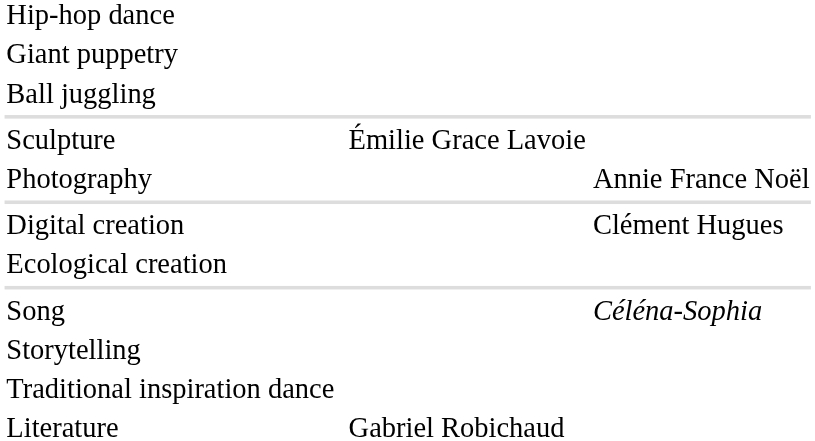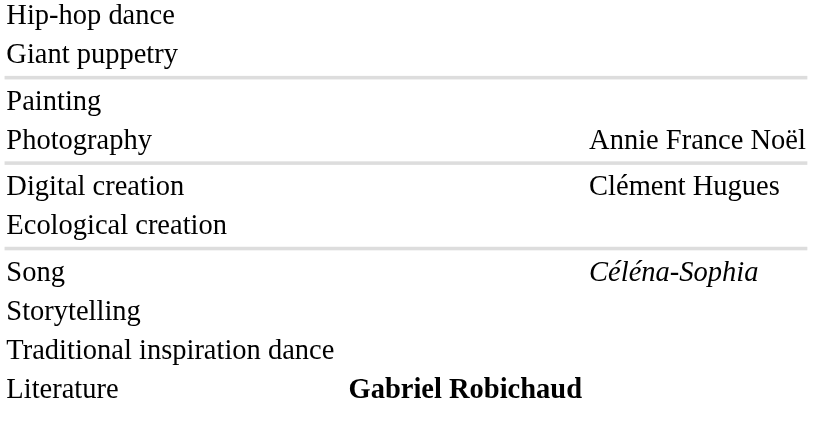 <table>
 <tr>
 <td>Hip-hop dance</td>
 <td></td>
 <td></td>
 <td></td>
 </tr>
 <tr>
 <td>Giant puppetry</td>
 <td></td>
 <td></td>
 <td></td>
 </tr>
-<tr>
-<td>Ball juggling</td>
-<td></td>
-<td></td>
-<td></td>
-</tr>
 <tr bgcolor=#dddddd>
 <td colspan=4></td>
 </tr>
 <tr>
-<td>Sculpture</td>
+<td>Painting</td>
 <td></td>
-<td>Émilie Grace Lavoie<br></td>
+<td></td>
 <td></td>
 </tr>
 <tr>
 <td>Photography</td>
 <td></td>
 <td></td>
 <td>Annie France Noël<br></td>
 </tr>
 <tr bgcolor=#dddddd>
 <td colspan=4></td>
 </tr>
 <tr>
 <td>Digital creation</td>
 <td></td>
 <td nowrap></td>
 <td>Clément Hugues<br></td>
 </tr>
 <tr>
 <td>Ecological creation</td>
 <td></td>
 <td></td>
 <td></td>
 </tr>
 <tr bgcolor=#dddddd>
 <td colspan=4></td>
 </tr>
 <tr>
 <td>Song</td>
 <td></td>
 <td></td>
 <td><em>Céléna-Sophia</em><br></td>
 </tr>
 <tr>
 <td>Storytelling</td>
 <td nowrap></td>
 <td nowrap></td>
 <td></td>
 </tr>
 <tr>
 <td>Traditional inspiration dance</td>
 <td></td>
 <td></td>
 <td></td>
 </tr>
 <tr>
 <td>Literature</td>
 <td></td>
-<td>Gabriel Robichaud<br></td>
+<td><strong>Gabriel Robichaud<br></strong></td>
 <td nowrap></td>
 </tr>
 </table>
